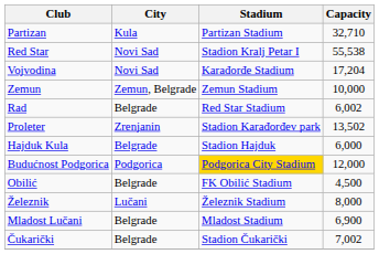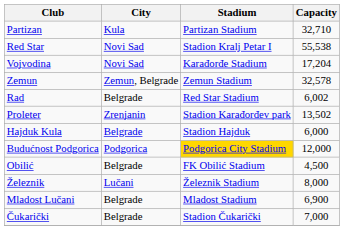 <table class="wikitable sortable">
 <tr>
 <th>Club</th>
 <th>City</th>
 <th>Stadium</th>
 <th>Capacity</th>
 </tr>
 <tr>
 <td><a href='#'>Partizan</a></td>
 <td><a href='#'>Kula</a></td>
 <td><a href='#'>Partizan Stadium</a></td>
 <td align="center">32,710</td>
 </tr>
 <tr>
 <td><a href='#'>Red Star</a></td>
 <td><a href='#'>Novi Sad</a></td>
 <td><a href='#'>Stadion Kralj Petar I</a></td>
 <td align="center">55,538</td>
 </tr>
 <tr>
 <td><a href='#'>Vojvodina</a></td>
 <td><a href='#'>Novi Sad</a></td>
 <td><a href='#'>Karađorđe Stadium</a></td>
 <td align="center">17,204</td>
 </tr>
 <tr>
 <td><a href='#'>Zemun</a></td>
 <td><a href='#'>Zemun</a>, Belgrade</td>
 <td><a href='#'>Zemun Stadium</a></td>
-<td align="center">10,000</td>
+<td align="center">32,578</td>
 </tr>
 <tr>
 <td><a href='#'>Rad</a></td>
 <td>Belgrade</td>
 <td><a href='#'>Red Star Stadium</a></td>
 <td align="center">6,002</td>
 </tr>
 <tr>
 <td><a href='#'>Proleter</a></td>
 <td><a href='#'>Zrenjanin</a></td>
 <td><a href='#'>Stadion Karađorđev park</a></td>
 <td align="center">13,502</td>
 </tr>
 <tr>
 <td><a href='#'>Hajduk Kula</a></td>
 <td><a href='#'>Belgrade</a></td>
 <td><a href='#'>Stadion Hajduk</a></td>
 <td align="center">6,000</td>
 </tr>
 <tr>
 <td><a href='#'>Budućnost Podgorica</a></td>
 <td><a href='#'>Podgorica</a></td>
 <td style="background: gold;"><a href='#'>Podgorica City Stadium</a></td>
 <td align="center">12,000</td>
 </tr>
 <tr>
 <td><a href='#'>Obilić</a></td>
 <td>Belgrade</td>
 <td><a href='#'>FK Obilić Stadium</a></td>
 <td align="center">4,500</td>
 </tr>
 <tr>
 <td><a href='#'>Železnik</a></td>
 <td><a href='#'>Lučani</a></td>
 <td><a href='#'>Železnik Stadium</a></td>
 <td align="center">8,000</td>
 </tr>
 <tr>
 <td><a href='#'>Mladost Lučani</a></td>
 <td>Belgrade</td>
 <td><a href='#'>Mladost Stadium</a></td>
 <td align="center">6,900</td>
 </tr>
 <tr>
 <td><a href='#'>Čukarički</a></td>
 <td>Belgrade</td>
 <td><a href='#'>Stadion Čukarički</a></td>
-<td align="center">7,002</td>
+<td align="center">7,000</td>
 </tr>
 <tr>
 </tr>
 </table>
